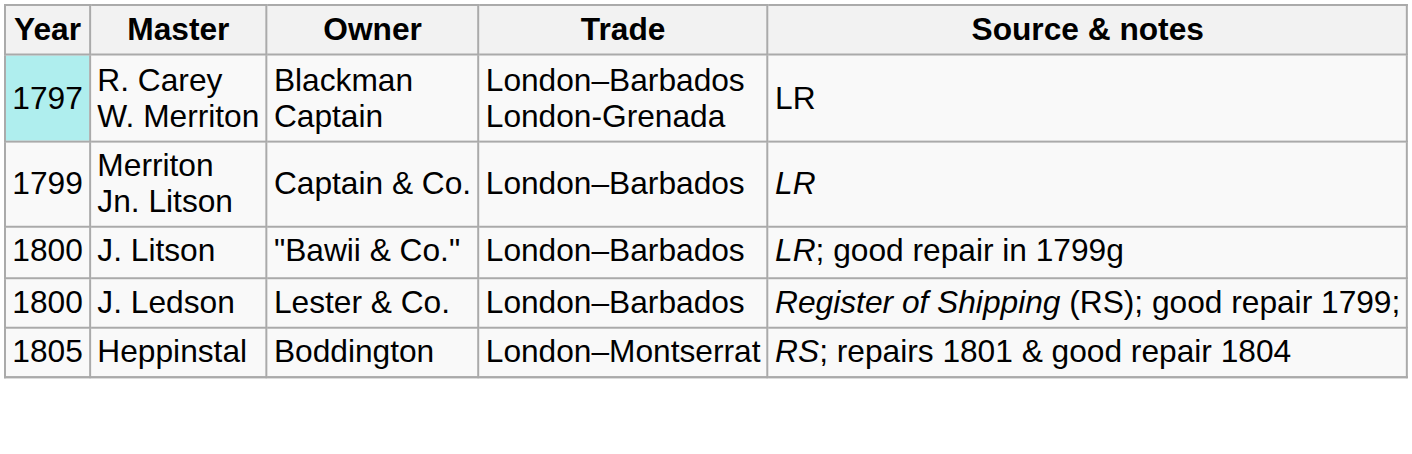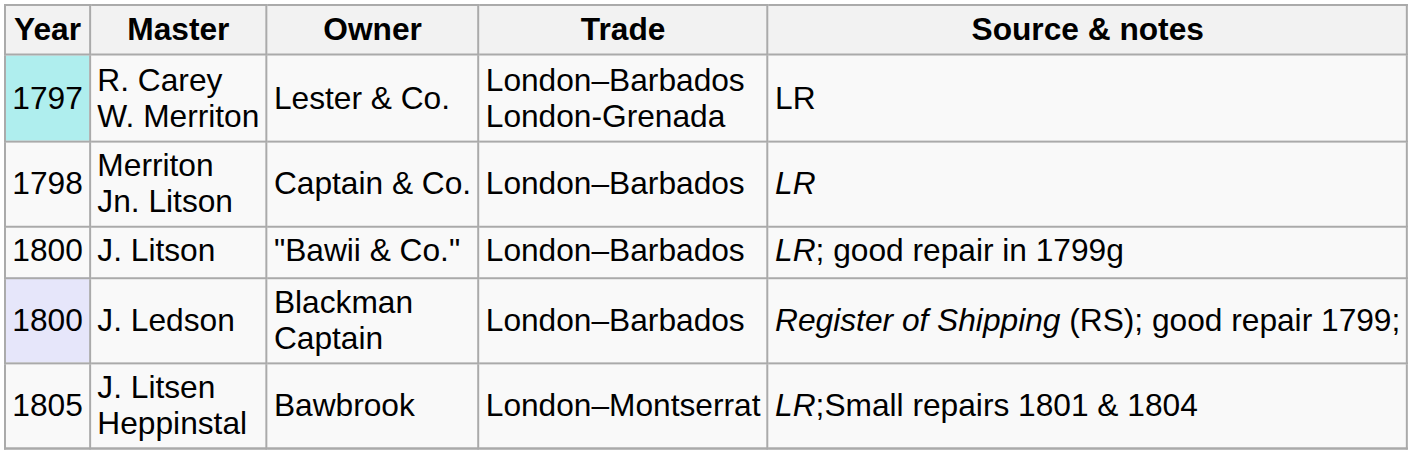 <table class="sortable wikitable">
 <tr>
 <th>Year</th>
 <th>Master</th>
 <th>Owner</th>
 <th>Trade</th>
 <th>Source & notes</th>
 </tr>
 <tr>
 <td style="background: paleturquoise;">1797</td>
 <td>R. Carey<br>W. Merriton</td>
-<td>Blackman<br>Captain</td>
+<td>Lester & Co.</td>
 <td>London–Barbados<br>London-Grenada</td>
 <td>LR</td>
 </tr>
 <tr>
-<td>1799</td>
+<td>1798</td>
 <td>Merriton<br>Jn. Litson</td>
 <td>Captain & Co.</td>
 <td>London–Barbados</td>
 <td><em>LR</em></td>
 </tr>
 <tr>
 <td>1800</td>
 <td>J. Litson</td>
 <td>"Bawii & Co."</td>
 <td>London–Barbados</td>
 <td><em>LR</em>; good repair in 1799g</td>
 </tr>
 <tr>
-<td>1800</td>
+<td style="background: lavender;">1800</td>
 <td>J. Ledson</td>
-<td>Lester & Co.</td>
+<td>Blackman<br>Captain</td>
 <td>London–Barbados</td>
 <td><em>Register of Shipping</em>  (RS); good repair 1799;</td>
 </tr>
 <tr>
 <td>1805</td>
-<td>Heppinstal</td>
-<td>Boddington</td>
+<td>J. Litsen<br>Heppinstal</td>
+<td>Bawbrook</td>
 <td>London–Montserrat</td>
-<td><em>RS</em>; repairs 1801 & good repair 1804</td>
+<td><em>LR</em>;Small repairs 1801 & 1804</td>
 </tr>
 <tr>
 </tr>
 </table>
